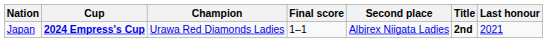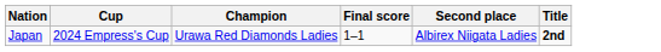 <table class="wikitable" style="font-size:14px">
 <tr>
 <th>Nation</th>
 <th>Cup</th>
 <th>Champion</th>
 <th>Final score</th>
 <th>Second place</th>
 <th data-sort-type="number">Title</th>
-<th>Last honour</th>
 </tr>
 <tr>
 <td align="left"> <a href='#'>Japan</a></td>
-<td align="left"><strong><a href='#'>2024 Empress's Cup</a></strong></td>
+<td align="left"><a href='#'>2024 Empress's Cup</a></td>
 <td><a href='#'>Urawa Red Diamonds Ladies</a></td>
 <td>1–1  </td>
 <td><a href='#'>Albirex Niigata Ladies</a></td>
 <td><strong>2nd</strong></td>
-<td><a href='#'>2021</a></td>
 </tr>
 </table>
